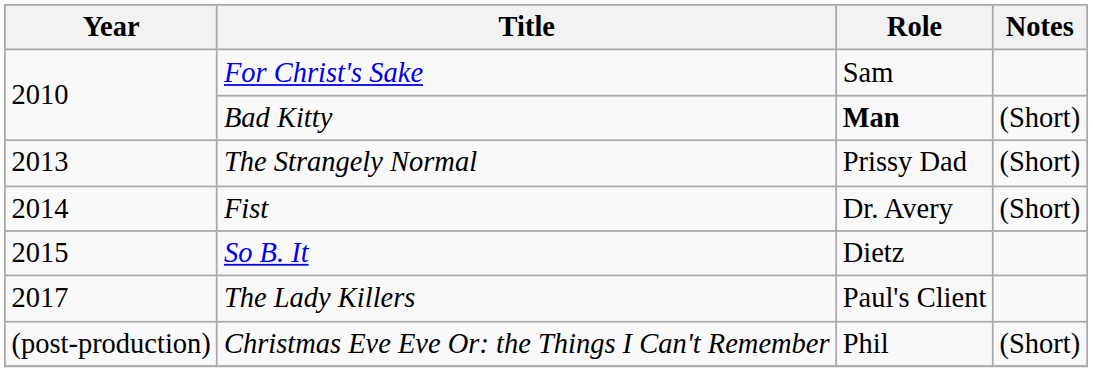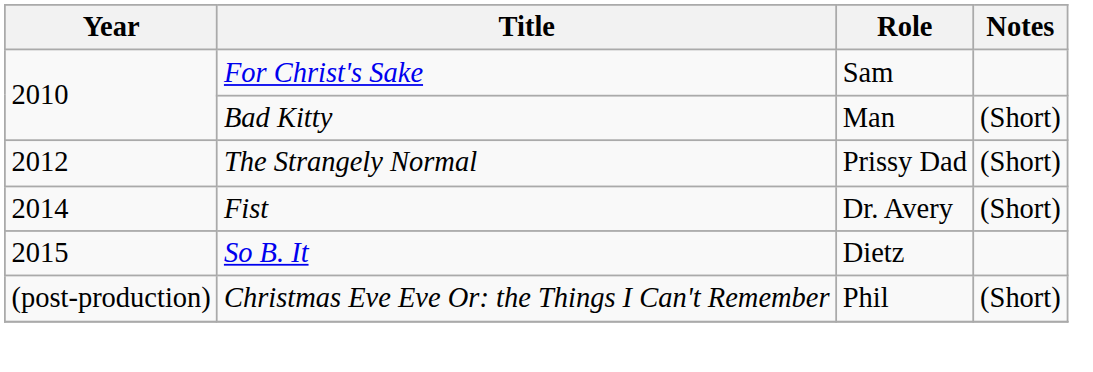 <table class="wikitable sortable">
 <tr>
 <th>Year</th>
 <th>Title</th>
 <th>Role</th>
 <th>Notes</th>
 </tr>
 <tr>
 <td rowspan="2">2010</td>
 <td><em><a href='#'>For Christ's Sake</a></em></td>
 <td>Sam</td>
 <td></td>
 </tr>
 <tr>
 <td><em>Bad Kitty</em></td>
-<td><strong>Man</strong></td>
+<td>Man</td>
 <td>(Short)</td>
 </tr>
 <tr>
-<td>2013</td>
+<td>2012</td>
 <td><em>The Strangely Normal</em></td>
 <td>Prissy Dad</td>
 <td>(Short)</td>
 </tr>
 <tr>
 <td>2014</td>
 <td><em>Fist</em></td>
 <td>Dr. Avery</td>
 <td>(Short)</td>
 </tr>
 <tr>
 <td>2015</td>
 <td><em><a href='#'>So B. It</a></em></td>
 <td>Dietz</td>
 <td></td>
 </tr>
 <tr>
-<td>2017</td>
-<td><em>The Lady Killers</em></td>
-<td>Paul's Client</td>
-<td></td>
-</tr>
-<tr>
 <td>(post-production)</td>
 <td><em>Christmas Eve Eve Or: the Things I Can't Remember</em></td>
 <td>Phil</td>
 <td>(Short)</td>
 </tr>
 <tr>
 </tr>
 </table>
